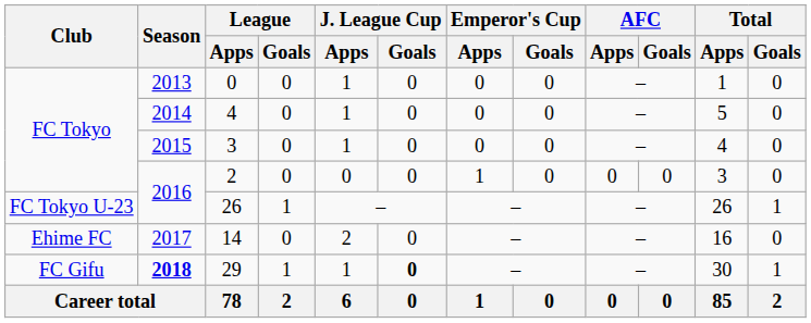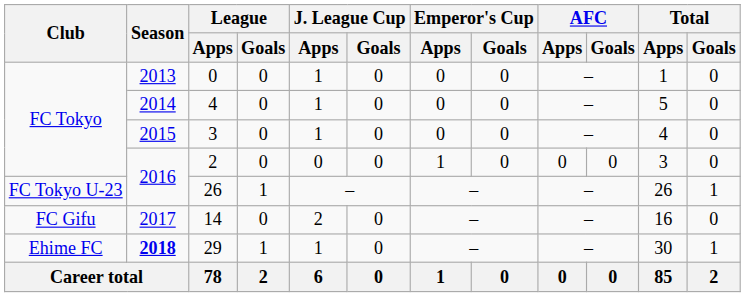 <table class="wikitable" style="text-align:center;">
 <tr>
 <th rowspan="2">Club</th>
 <th rowspan="2">Season</th>
 <th colspan="2">League</th>
 <th colspan="2">J. League Cup</th>
 <th colspan="2">Emperor's Cup</th>
 <th colspan="2"><a href='#'>AFC</a></th>
 <th colspan="2">Total</th>
 </tr>
 <tr>
 <th>Apps</th>
 <th>Goals</th>
 <th>Apps</th>
 <th>Goals</th>
 <th>Apps</th>
 <th>Goals</th>
 <th>Apps</th>
 <th>Goals</th>
 <th>Apps</th>
 <th>Goals</th>
 </tr>
 <tr>
 <td rowspan="4"><a href='#'>FC Tokyo</a></td>
 <td><a href='#'>2013</a></td>
 <td>0</td>
 <td>0</td>
 <td>1</td>
 <td>0</td>
 <td>0</td>
 <td>0</td>
 <td colspan="2">–</td>
 <td>1</td>
 <td>0</td>
 </tr>
 <tr>
 <td><a href='#'>2014</a></td>
 <td>4</td>
 <td>0</td>
 <td>1</td>
 <td>0</td>
 <td>0</td>
 <td>0</td>
 <td colspan="2">–</td>
 <td>5</td>
 <td>0</td>
 </tr>
 <tr>
 <td><a href='#'>2015</a></td>
 <td>3</td>
 <td>0</td>
 <td>1</td>
 <td>0</td>
 <td>0</td>
 <td>0</td>
 <td colspan="2">–</td>
 <td>4</td>
 <td>0</td>
 </tr>
 <tr>
 <td rowspan="2"><a href='#'>2016</a></td>
 <td>2</td>
 <td>0</td>
 <td>0</td>
 <td>0</td>
 <td>1</td>
 <td>0</td>
 <td>0</td>
 <td>0</td>
 <td>3</td>
 <td>0</td>
 </tr>
 <tr>
 <td><a href='#'>FC Tokyo U-23</a></td>
 <td>26</td>
 <td>1</td>
 <td colspan="2">–</td>
 <td colspan="2">–</td>
 <td colspan="2">–</td>
 <td>26</td>
 <td>1</td>
 </tr>
 <tr>
-<td rowspan=1><a href='#'>Ehime FC</a></td>
+<td><a href='#'>FC Gifu</a></td>
 <td><a href='#'>2017</a></td>
 <td>14</td>
 <td>0</td>
 <td>2</td>
 <td>0</td>
 <td colspan="2">–</td>
 <td colspan="2">–</td>
 <td>16</td>
 <td>0</td>
 </tr>
 <tr>
-<td><a href='#'>FC Gifu</a></td>
+<td rowspan=1><a href='#'>Ehime FC</a></td>
 <td><strong><a href='#'>2018</a></strong></td>
 <td>29</td>
 <td>1</td>
 <td>1</td>
-<td><strong>0</strong></td>
+<td>0</td>
 <td colspan="2">–</td>
 <td colspan="2">–</td>
 <td>30</td>
 <td>1</td>
 </tr>
 <tr>
 <th colspan="2">Career total</th>
 <th>78</th>
 <th>2</th>
 <th>6</th>
 <th>0</th>
 <th>1</th>
 <th>0</th>
 <th>0</th>
 <th>0</th>
 <th>85</th>
 <th>2</th>
 </tr>
 </table>
